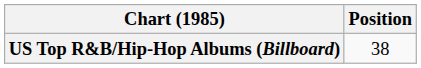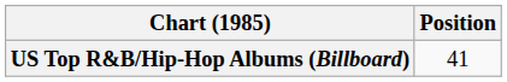 <table class="wikitable plainrowheaders" style="text-align:center">
 <tr>
 <th scope="col">Chart (1985)</th>
 <th scope="col">Position</th>
 </tr>
 <tr>
 <th scope="row">US Top R&B/Hip-Hop Albums (<em>Billboard</em>)</th>
-<td>38</td>
+<td>41</td>
 </tr>
 </table>
